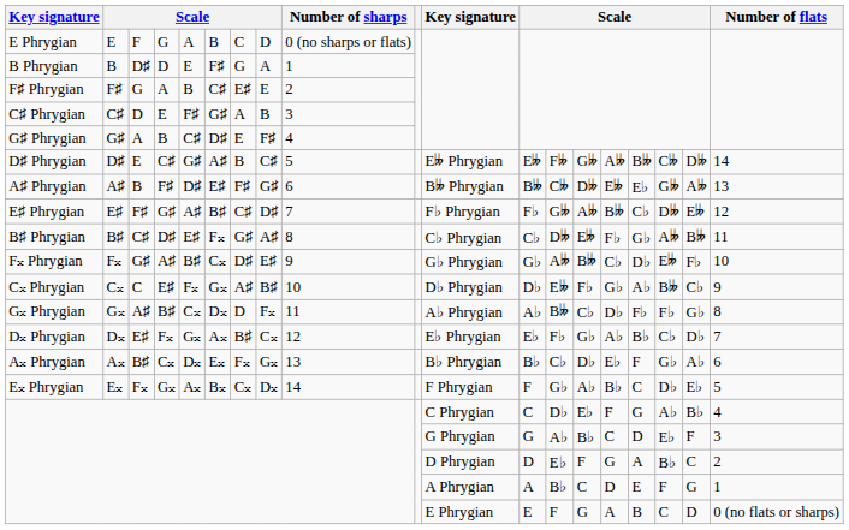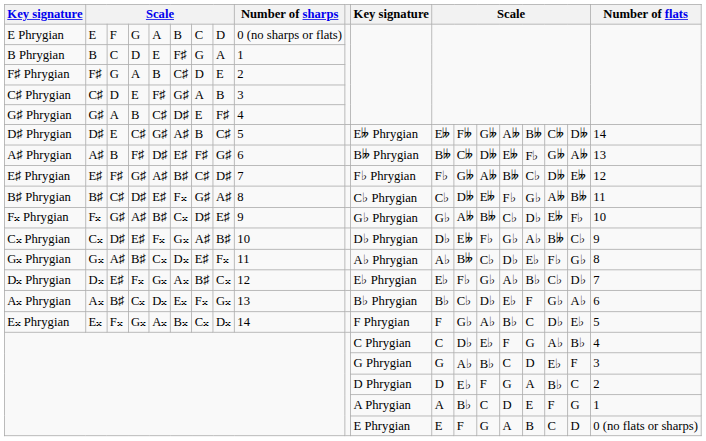 <table class="wikitable">
 <tr>
 <th><a href='#'>Key signature</a></th>
 <th colspan="7"><a href='#'>Scale</a></th>
 <th>Number of <a href='#'>sharps</a></th>
 <th></th>
 <th>Key signature</th>
 <th colspan="7">Scale</th>
 <th>Number of <a href='#'>flats</a></th>
 </tr>
 <tr>
 <td>E Phrygian</td>
 <td>E</td>
 <td>F</td>
 <td>G</td>
 <td>A</td>
 <td>B</td>
 <td>C</td>
 <td>D</td>
 <td>0 (no sharps or flats)</td>
 <td rowspan="5"></td>
 <td rowspan="5"></td>
 <td rowspan="5" colspan="7"></td>
 </tr>
 <tr>
 <td>B Phrygian</td>
 <td>B</td>
-<td>D♯</td>
+<td>C</td>
 <td>D</td>
 <td>E</td>
 <td>F♯</td>
 <td>G</td>
 <td>A</td>
 <td>1</td>
 </tr>
 <tr>
 <td>F♯ Phrygian</td>
 <td>F♯</td>
 <td>G</td>
 <td>A</td>
 <td>B</td>
 <td>C♯</td>
-<td>E♯</td>
+<td>D</td>
 <td>E</td>
 <td>2</td>
 </tr>
 <tr>
 <td>C♯ Phrygian</td>
 <td>C♯</td>
 <td>D</td>
 <td>E</td>
 <td>F♯</td>
 <td>G♯</td>
 <td>A</td>
 <td>B</td>
 <td>3</td>
 </tr>
 <tr>
 <td>G♯ Phrygian</td>
 <td>G♯</td>
 <td>A</td>
 <td>B</td>
 <td>C♯</td>
 <td>D♯</td>
 <td>E</td>
 <td>F♯</td>
 <td>4</td>
 </tr>
 <tr>
 <td>D♯ Phrygian</td>
 <td>D♯</td>
 <td>E</td>
 <td>C♯</td>
 <td>G♯</td>
 <td>A♯</td>
 <td>B</td>
 <td>C♯</td>
 <td>5</td>
 <td></td>
 <td>E𝄫 Phrygian</td>
 <td>E𝄫</td>
 <td>F𝄫</td>
 <td>G𝄫</td>
 <td>A𝄫</td>
 <td>B𝄫</td>
 <td>C𝄫</td>
 <td>D𝄫</td>
 <td>14</td>
 </tr>
 <tr>
 <td>A♯ Phrygian</td>
 <td>A♯</td>
 <td>B</td>
 <td>F♯</td>
 <td>D♯</td>
 <td>E♯</td>
 <td>F♯</td>
 <td>G♯</td>
 <td>6</td>
 <td></td>
 <td>B𝄫 Phrygian</td>
 <td>B𝄫</td>
 <td>C𝄫</td>
 <td>D𝄫</td>
 <td>E𝄫</td>
-<td>E♭</td>
+<td>F♭</td>
 <td>G𝄫</td>
 <td>A𝄫</td>
 <td>13</td>
 </tr>
 <tr>
 <td>E♯ Phrygian</td>
 <td>E♯</td>
 <td>F♯</td>
 <td>G♯</td>
 <td>A♯</td>
 <td>B♯</td>
 <td>C♯</td>
 <td>D♯</td>
 <td>7</td>
 <td></td>
 <td>F♭ Phrygian</td>
 <td>F♭</td>
 <td>G𝄫</td>
 <td>A𝄫</td>
 <td>B𝄫</td>
 <td>C♭</td>
 <td>D𝄫</td>
 <td>E𝄫</td>
 <td>12</td>
 </tr>
 <tr>
 <td>B♯ Phrygian</td>
 <td>B♯</td>
 <td>C♯</td>
 <td>D♯</td>
 <td>E♯</td>
 <td>F𝄪</td>
 <td>G♯</td>
 <td>A♯</td>
 <td>8</td>
 <td></td>
 <td>C♭ Phrygian</td>
 <td>C♭</td>
 <td>D𝄫</td>
 <td>E𝄫</td>
 <td>F♭</td>
 <td>G♭</td>
 <td>A𝄫</td>
 <td>B𝄫</td>
 <td>11</td>
 </tr>
 <tr>
 <td>F𝄪 Phrygian</td>
 <td>F𝄪</td>
 <td>G♯</td>
 <td>A♯</td>
 <td>B♯</td>
 <td>C𝄪</td>
 <td>D♯</td>
 <td>E♯</td>
 <td>9</td>
 <td></td>
 <td>G♭ Phrygian</td>
 <td>G♭</td>
 <td>A𝄫</td>
 <td>B𝄫</td>
 <td>C♭</td>
 <td>D♭</td>
 <td>E𝄫</td>
 <td>F♭</td>
 <td>10</td>
 </tr>
 <tr>
 <td>C𝄪 Phrygian</td>
 <td>C𝄪</td>
-<td>C</td>
+<td>D♯</td>
 <td>E♯</td>
 <td>F𝄪</td>
 <td>G𝄪</td>
 <td>A♯</td>
 <td>B♯</td>
 <td>10</td>
 <td></td>
 <td>D♭ Phrygian</td>
 <td>D♭</td>
 <td>E𝄫</td>
 <td>F♭</td>
 <td>G♭</td>
 <td>A♭</td>
 <td>B𝄫</td>
 <td>C♭</td>
 <td>9</td>
 </tr>
 <tr>
 <td>G𝄪 Phrygian</td>
 <td>G𝄪</td>
 <td>A♯</td>
 <td>B♯</td>
 <td>C𝄪</td>
 <td>D𝄪</td>
-<td>D</td>
+<td>E♯</td>
 <td>F𝄪</td>
 <td>11</td>
 <td></td>
 <td>A♭ Phrygian</td>
 <td>A♭</td>
 <td>B𝄫</td>
 <td>C♭</td>
 <td>D♭</td>
-<td>F♭</td>
+<td>E♭</td>
 <td>F♭</td>
 <td>G♭</td>
 <td>8</td>
 </tr>
 <tr>
 <td>D𝄪 Phrygian</td>
 <td>D𝄪</td>
 <td>E♯</td>
 <td>F𝄪</td>
 <td>G𝄪</td>
 <td>A𝄪</td>
 <td>B♯</td>
 <td>C𝄪</td>
 <td>12</td>
 <td></td>
 <td>E♭ Phrygian</td>
 <td>E♭</td>
 <td>F♭</td>
 <td>G♭</td>
 <td>A♭</td>
 <td>B♭</td>
 <td>C♭</td>
 <td>D♭</td>
 <td>7</td>
 </tr>
 <tr>
 <td>A𝄪 Phrygian</td>
 <td>A𝄪</td>
 <td>B♯</td>
 <td>C𝄪</td>
 <td>D𝄪</td>
 <td>E𝄪</td>
 <td>F𝄪</td>
 <td>G𝄪</td>
 <td>13</td>
 <td></td>
 <td>B♭ Phrygian</td>
 <td>B♭</td>
 <td>C♭</td>
 <td>D♭</td>
 <td>E♭</td>
 <td>F</td>
 <td>G♭</td>
 <td>A♭</td>
 <td>6</td>
 </tr>
 <tr>
 <td>E𝄪 Phrygian</td>
 <td>E𝄪</td>
 <td>F𝄪</td>
 <td>G𝄪</td>
 <td>A𝄪</td>
 <td>B𝄪</td>
 <td>C𝄪</td>
 <td>D𝄪</td>
 <td>14</td>
 <td></td>
 <td>F Phrygian</td>
 <td>F</td>
 <td>G♭</td>
 <td>A♭</td>
 <td>B♭</td>
 <td>C</td>
 <td>D♭</td>
 <td>E♭</td>
 <td>5</td>
 </tr>
 <tr>
 <td rowspan="5" colspan="9"></td>
 <td rowspan="5"></td>
 <td>C Phrygian</td>
 <td>C</td>
 <td>D♭</td>
 <td>E♭</td>
 <td>F</td>
 <td>G</td>
 <td>A♭</td>
 <td>B♭</td>
 <td>4</td>
 </tr>
 <tr>
 <td>G Phrygian</td>
 <td>G</td>
 <td>A♭</td>
 <td>B♭</td>
 <td>C</td>
 <td>D</td>
 <td>E♭</td>
 <td>F</td>
 <td>3</td>
 </tr>
 <tr>
 <td>D Phrygian</td>
 <td>D</td>
 <td>E♭</td>
 <td>F</td>
 <td>G</td>
 <td>A</td>
 <td>B♭</td>
 <td>C</td>
 <td>2</td>
 </tr>
 <tr>
 <td>A Phrygian</td>
 <td>A</td>
 <td>B♭</td>
 <td>C</td>
 <td>D</td>
 <td>E</td>
 <td>F</td>
 <td>G</td>
 <td>1</td>
 </tr>
 <tr>
 <td>E Phrygian</td>
 <td>E</td>
 <td>F</td>
 <td>G</td>
 <td>A</td>
 <td>B</td>
 <td>C</td>
 <td>D</td>
 <td>0  (no flats or sharps)</td>
 </tr>
 </table>
